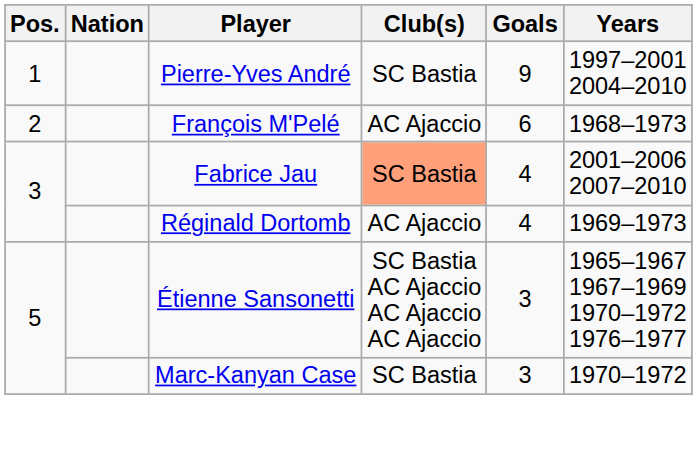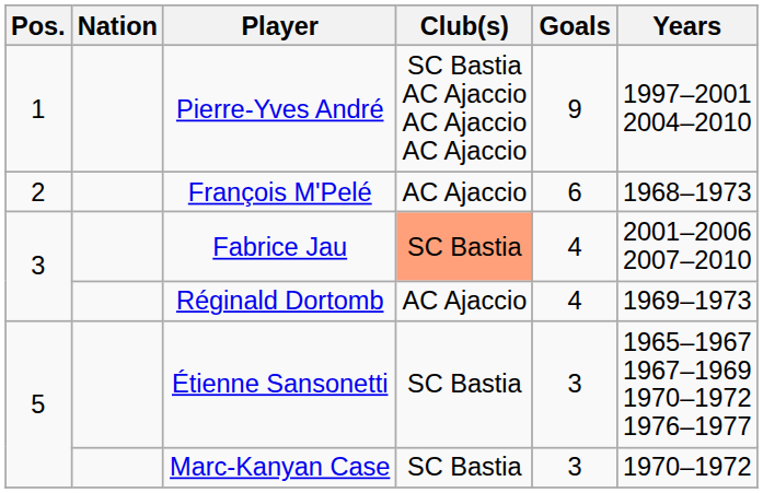 <table class="wikitable sortable" style="text-align:center; margin-left:1em; font-size:85%;">
 <tr>
 <th>Pos.</th>
 <th>Nation</th>
 <th>Player</th>
 <th>Club(s)</th>
 <th>Goals</th>
 <th>Years</th>
 </tr>
 <tr>
 <td>1</td>
 <td></td>
 <td><a href='#'>Pierre-Yves André</a></td>
-<td>SC Bastia</td>
+<td>SC Bastia<br>AC Ajaccio<br>AC Ajaccio<br>AC Ajaccio</td>
 <td>9</td>
 <td>1997–2001<br>2004–2010</td>
 </tr>
 <tr>
 <td>2</td>
 <td></td>
 <td><a href='#'>François M'Pelé</a></td>
 <td>AC Ajaccio</td>
 <td>6</td>
 <td>1968–1973</td>
 </tr>
 <tr>
 <td rowspan=2>3</td>
 <td></td>
 <td><a href='#'>Fabrice Jau</a></td>
 <td style="background: lightsalmon;">SC Bastia</td>
 <td>4</td>
 <td>2001–2006<br>2007–2010</td>
 </tr>
 <tr>
 <td></td>
 <td><a href='#'>Réginald Dortomb</a></td>
 <td>AC Ajaccio</td>
 <td>4</td>
 <td>1969–1973</td>
 </tr>
 <tr>
 <td rowspan=3>5</td>
 <td></td>
 <td><a href='#'>Étienne Sansonetti</a></td>
-<td>SC Bastia<br>AC Ajaccio<br>AC Ajaccio<br>AC Ajaccio</td>
+<td>SC Bastia</td>
 <td>3</td>
 <td>1965–1967<br>1967–1969<br>1970–1972<br>1976–1977</td>
 </tr>
 <tr>
 <td></td>
 <td><a href='#'>Marc-Kanyan Case</a></td>
 <td>SC Bastia</td>
 <td>3</td>
 <td>1970–1972</td>
 </tr>
 </table>
